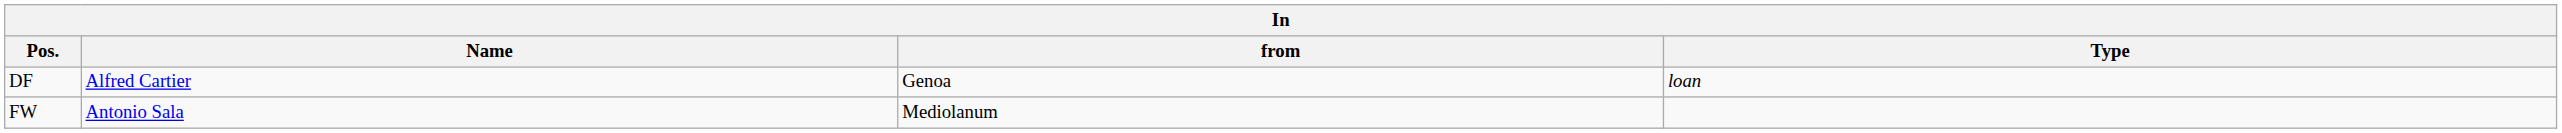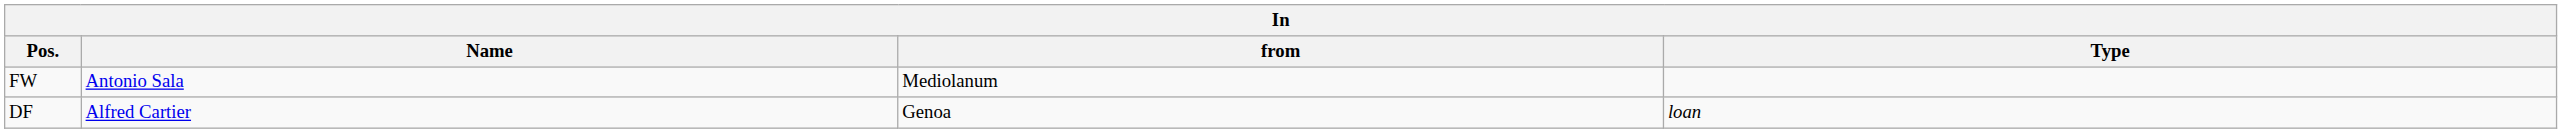 <table class="wikitable" style="font-size:90%;width:99%;">
 <tr>
 <th colspan="4">In</th>
 </tr>
 <tr>
 <th width=3%>Pos.</th>
 <th width=32%>Name</th>
 <th width=30%>from</th>
 <th width=35%>Type</th>
 </tr>
 <tr>
+<td>FW</td>
+<td><a href='#'>Antonio Sala</a></td>
+<td>Mediolanum</td>
+<td></td>
+</tr>
+<tr>
 <td>DF</td>
 <td><a href='#'>Alfred Cartier</a></td>
 <td>Genoa</td>
 <td><em>loan</em></td>
 </tr>
-<tr>
-<td>FW</td>
-<td><a href='#'>Antonio Sala</a></td>
-<td>Mediolanum</td>
-<td></td>
-</tr>
 </table>
